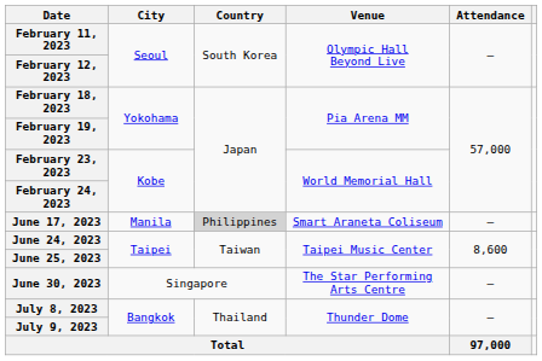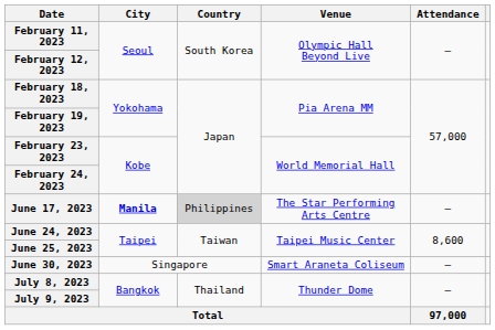 <table class="wikitable plainrowheaders" style="text-align:center">
 <tr>
 <th scope="col" style="width:10em">Date</th>
 <th scope="col" style="width:8em">City</th>
 <th scope="col" style="width:8em">Country</th>
 <th scope="col" style="width:17em">Venue</th>
 <th scope="col" style="width:7em">Attendance</th>
 <th scope="col"></th>
 </tr>
 <tr>
 <th scope="row">February 11, 2023</th>
 <td rowspan="2"><a href='#'>Seoul</a></td>
 <td rowspan="2">South Korea</td>
 <td rowspan="2"><a href='#'>Olympic Hall</a><br><a href='#'>Beyond Live</a></td>
 <td rowspan="2">—</td>
 <td rowspan="2"></td>
 </tr>
 <tr>
 <th scope="row">February 12, 2023</th>
 </tr>
 <tr>
 <th scope="row">February 18, 2023</th>
 <td rowspan="2"><a href='#'>Yokohama</a></td>
 <td rowspan="4">Japan</td>
 <td rowspan="2"><a href='#'>Pia Arena MM</a></td>
 <td rowspan="4">57,000</td>
 <td rowspan="4"></td>
 </tr>
 <tr>
 <th scope="row">February 19, 2023</th>
 </tr>
 <tr>
 <th scope="row">February 23, 2023</th>
 <td rowspan="2"><a href='#'>Kobe</a></td>
 <td rowspan="2"><a href='#'>World Memorial Hall</a></td>
 </tr>
 <tr>
 <th scope="row">February 24, 2023</th>
 </tr>
 <tr>
 <th scope="row">June 17, 2023</th>
-<td><a href='#'>Manila</a></td>
+<td><strong><a href='#'>Manila</a></strong></td>
 <td style="background: lightgrey;">Philippines</td>
-<td><a href='#'>Smart Araneta Coliseum</a></td>
+<td><a href='#'>The Star Performing Arts Centre</a></td>
 <td>—</td>
 <td></td>
 </tr>
 <tr>
 <th scope="row">June 24, 2023</th>
 <td rowspan="2"><a href='#'>Taipei</a></td>
 <td rowspan="2">Taiwan</td>
 <td rowspan="2"><a href='#'>Taipei Music Center</a></td>
 <td rowspan="2">8,600</td>
 <td rowspan="2"></td>
 </tr>
 <tr>
 <th scope="row">June 25, 2023</th>
 </tr>
 <tr>
 <th scope="row">June 30, 2023</th>
 <td colspan="2">Singapore</td>
-<td><a href='#'>The Star Performing Arts Centre</a></td>
+<td><a href='#'>Smart Araneta Coliseum</a></td>
 <td>—</td>
 <td></td>
 </tr>
 <tr>
 <th scope="row">July 8, 2023</th>
 <td rowspan="2"><a href='#'>Bangkok</a></td>
 <td rowspan="2">Thailand</td>
 <td rowspan="2"><a href='#'>Thunder Dome</a></td>
 <td rowspan="2">—</td>
 <td rowspan="2"></td>
 </tr>
 <tr>
 <th scope="row">July 9, 2023</th>
 </tr>
 <tr>
 <th colspan="4">Total</th>
 <th>97,000</th>
 <td></td>
 </tr>
 </table>
